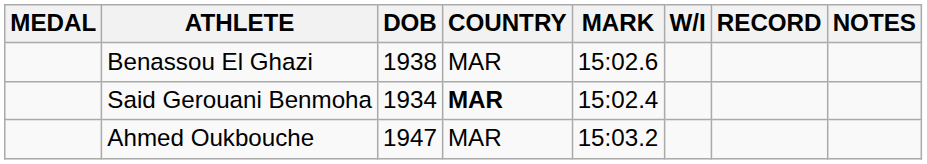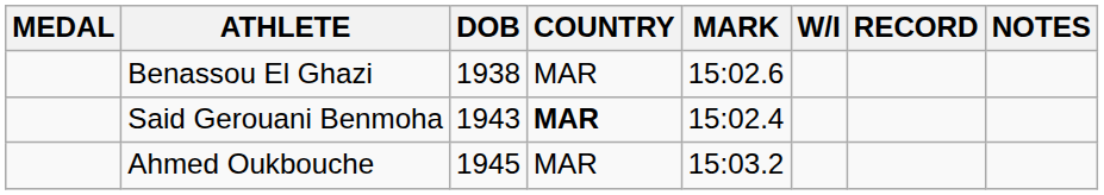 <table class="wikitable">
 <tr>
 <th>MEDAL</th>
 <th>ATHLETE</th>
 <th>DOB</th>
 <th>COUNTRY</th>
 <th>MARK</th>
 <th>W/I</th>
 <th>RECORD</th>
 <th>NOTES</th>
 </tr>
 <tr>
 <td></td>
 <td>Benassou El Ghazi</td>
 <td>1938</td>
 <td>MAR</td>
 <td>15:02.6</td>
 <td></td>
 <td></td>
 <td></td>
 </tr>
 <tr>
 <td></td>
 <td>Said Gerouani Benmoha</td>
-<td>1934</td>
+<td>1943</td>
 <td><strong>MAR</strong></td>
 <td>15:02.4</td>
 <td></td>
 <td></td>
 <td></td>
 </tr>
 <tr>
 <td></td>
 <td>Ahmed Oukbouche</td>
-<td>1947</td>
+<td>1945</td>
 <td>MAR</td>
 <td>15:03.2</td>
 <td></td>
 <td></td>
 <td></td>
 </tr>
 </table>
